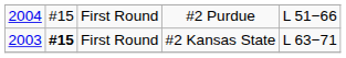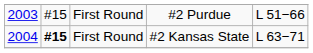 <table class="wikitable" style="text-align:center">
 <tr>
 </tr>
 <tr>
-<td rowspan=1><a href='#'>2004</a></td>
+<td rowspan=1><a href='#'>2003</a></td>
 <td>#15</td>
 <td>First Round</td>
 <td>#2 Purdue</td>
 <td>L 51−66</td>
 </tr>
 <tr style="text-align:center;">
-<td rowspan=1><a href='#'>2003</a></td>
+<td rowspan=1><a href='#'>2004</a></td>
 <td><strong>#15</strong></td>
 <td>First Round</td>
 <td>#2 Kansas State</td>
 <td>L 63−71</td>
 </tr>
 <tr style="text-align:center;">
 </tr>
 </table>
